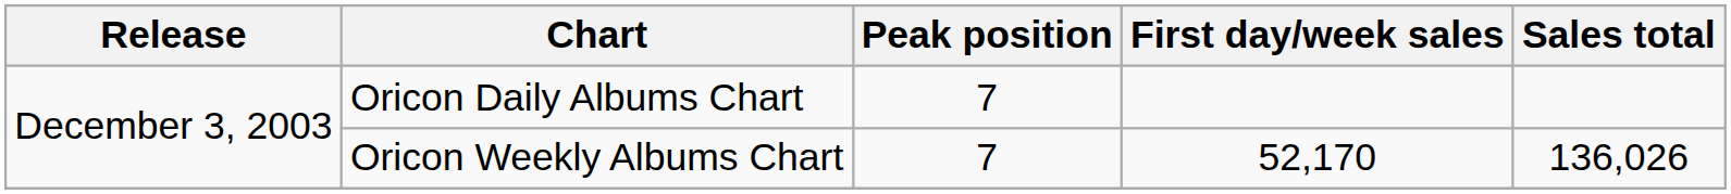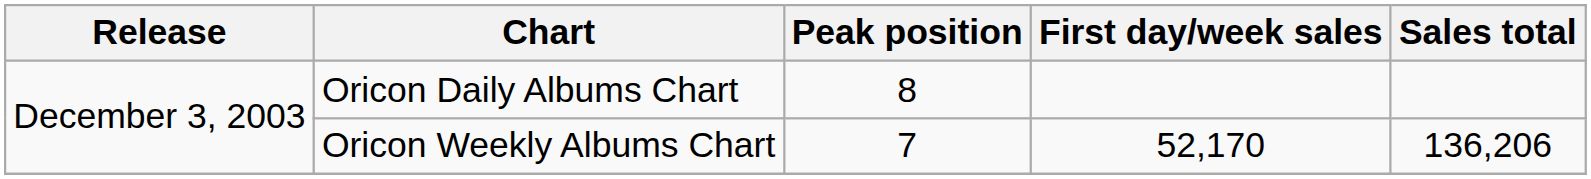 <table class="wikitable">
 <tr>
 <th>Release</th>
 <th>Chart</th>
 <th>Peak position</th>
 <th>First day/week sales</th>
 <th>Sales total</th>
 </tr>
 <tr>
 <td align="center" rowspan="2">December 3, 2003</td>
 <td>Oricon Daily Albums Chart</td>
-<td align="center">7</td>
+<td align="center">8</td>
 <td align="left"></td>
 <td align="left"></td>
 </tr>
 <tr>
 <td>Oricon Weekly Albums Chart</td>
 <td align="center">7</td>
 <td align="center">52,170</td>
-<td align="center">136,026</td>
+<td align="center">136,206</td>
 </tr>
 <tr>
 </tr>
 </table>
